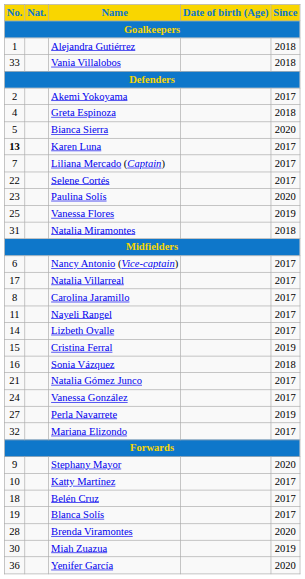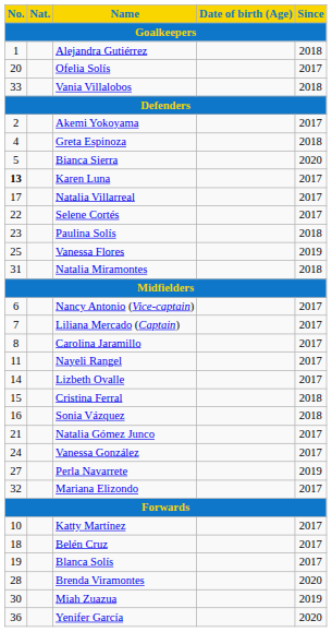 <table class="wikitable" style="text-align:center; font-size:100%;">
 <tr>
 <th style=background-color:#F9D600;color:#0E77CA>No.</th>
 <th style=background-color:#F9D600;color:#0E77CA>Nat.</th>
 <th style=background-color:#F9D600;color:#0E77CA>Name</th>
 <th style=background-color:#F9D600;color:#0E77CA>Date of birth (Age)</th>
 <th style=background-color:#F9D600;color:#0E77CA>Since</th>
 </tr>
 <tr>
 <th colspan="5" style="background:#0E77CA; color:#F9D600; text-align:center;">Goalkeepers</th>
 </tr>
 <tr>
 <td>1</td>
 <td></td>
 <td align=left><a href='#'>Alejandra Gutiérrez</a></td>
 <td></td>
 <td>2018</td>
+</tr>
+<tr>
+<td>20</td>
+<td></td>
+<td align=left><a href='#'>Ofelia Solís</a></td>
+<td></td>
+<td>2017</td>
 </tr>
 <tr>
 <td>33</td>
 <td></td>
 <td align=left><a href='#'>Vania Villalobos</a></td>
 <td></td>
 <td>2018</td>
 </tr>
 <tr>
 <th colspan="5" style="background:#0E77CA; color:#F9D600; text-align:center;">Defenders</th>
 </tr>
 <tr>
 <td>2</td>
 <td></td>
 <td align=left><a href='#'>Akemi Yokoyama</a></td>
 <td></td>
 <td>2017</td>
 </tr>
 <tr>
 <td>4</td>
 <td></td>
 <td align=left><a href='#'>Greta Espinoza</a></td>
 <td></td>
 <td>2018</td>
 </tr>
 <tr>
 <td>5</td>
 <td></td>
 <td align=left><a href='#'>Bianca Sierra</a></td>
 <td></td>
 <td>2020</td>
 </tr>
 <tr>
 <td><strong>13</strong></td>
 <td></td>
 <td align=left><a href='#'>Karen Luna</a></td>
 <td></td>
 <td>2017</td>
 </tr>
 <tr>
-<td>7</td>
+<td>17</td>
 <td></td>
-<td align=left><a href='#'>Liliana Mercado</a> (<em><a href='#'>Captain</a></em>)</td>
+<td align=left><a href='#'>Natalia Villarreal</a></td>
 <td></td>
 <td>2017</td>
 </tr>
 <tr>
 <td>22</td>
 <td></td>
 <td align=left><a href='#'>Selene Cortés</a></td>
 <td></td>
 <td>2017</td>
 </tr>
 <tr>
 <td>23</td>
 <td></td>
 <td align=left><a href='#'>Paulina Solís</a></td>
 <td></td>
-<td>2020</td>
+<td>2018</td>
 </tr>
 <tr>
 <td>25</td>
 <td></td>
 <td align=left><a href='#'>Vanessa Flores</a></td>
 <td></td>
 <td>2019</td>
 </tr>
 <tr>
 <td>31</td>
 <td></td>
 <td align=left><a href='#'>Natalia Miramontes</a></td>
 <td></td>
 <td>2018</td>
 </tr>
 <tr>
 <th colspan="5" style="background:#0E77CA; color:#F9D600; text-align:center;">Midfielders</th>
 </tr>
 <tr>
 <td>6</td>
 <td></td>
 <td align=left><a href='#'>Nancy Antonio</a> (<em><a href='#'>Vice-captain</a></em>)</td>
 <td></td>
 <td>2017</td>
 </tr>
 <tr>
-<td>17</td>
+<td>7</td>
 <td></td>
-<td align=left><a href='#'>Natalia Villarreal</a></td>
+<td align=left><a href='#'>Liliana Mercado</a> (<em><a href='#'>Captain</a></em>)</td>
 <td></td>
 <td>2017</td>
 </tr>
 <tr>
 <td>8</td>
 <td></td>
 <td align=left><a href='#'>Carolina Jaramillo</a></td>
 <td></td>
 <td>2017</td>
 </tr>
 <tr>
 <td>11</td>
 <td></td>
 <td align=left><a href='#'>Nayeli Rangel</a></td>
 <td></td>
 <td>2017</td>
 </tr>
 <tr>
 <td>14</td>
 <td></td>
 <td align=left><a href='#'>Lizbeth Ovalle</a></td>
 <td></td>
 <td>2017</td>
 </tr>
 <tr>
 <td>15</td>
 <td></td>
 <td align=left><a href='#'>Cristina Ferral</a></td>
 <td></td>
-<td>2019</td>
+<td>2018</td>
 </tr>
 <tr>
 <td>16</td>
 <td></td>
 <td align=left><a href='#'>Sonia Vázquez</a></td>
 <td></td>
 <td>2018</td>
 </tr>
 <tr>
 <td>21</td>
 <td></td>
 <td align=left><a href='#'>Natalia Gómez Junco</a></td>
 <td></td>
 <td>2017</td>
 </tr>
 <tr>
 <td>24</td>
 <td></td>
 <td align=left><a href='#'>Vanessa González</a></td>
 <td></td>
 <td>2017</td>
 </tr>
 <tr>
 <td>27</td>
 <td></td>
 <td align=left><a href='#'>Perla Navarrete</a></td>
 <td></td>
 <td>2019</td>
 </tr>
 <tr>
 <td>32</td>
 <td></td>
 <td align=left><a href='#'>Mariana Elizondo</a></td>
 <td></td>
 <td>2017</td>
 </tr>
 <tr>
 <th colspan="5" style="background:#0E77CA; color:#F9D600; text-align:center;">Forwards</th>
-</tr>
-<tr>
-<td>9</td>
-<td></td>
-<td align=left><a href='#'>Stephany Mayor</a></td>
-<td></td>
-<td>2020</td>
 </tr>
 <tr>
 <td>10</td>
 <td></td>
 <td align=left><a href='#'>Katty Martínez</a></td>
 <td></td>
 <td>2017</td>
 </tr>
 <tr>
 <td>18</td>
 <td></td>
 <td align=left><a href='#'>Belén Cruz</a></td>
 <td></td>
 <td>2017</td>
 </tr>
 <tr>
 <td>19</td>
 <td></td>
 <td align=left><a href='#'>Blanca Solís</a></td>
 <td></td>
 <td>2017</td>
 </tr>
 <tr>
 <td>28</td>
 <td></td>
 <td align=left><a href='#'>Brenda Viramontes</a></td>
 <td></td>
 <td>2020</td>
 </tr>
 <tr>
 <td>30</td>
 <td></td>
 <td align=left><a href='#'>Miah Zuazua</a></td>
 <td></td>
 <td>2019</td>
 </tr>
 <tr>
 <td>36</td>
 <td></td>
 <td align=left><a href='#'>Yenifer García</a></td>
 <td></td>
 <td>2020</td>
 </tr>
 </table>
